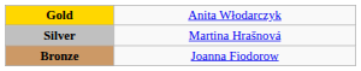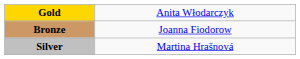 <table class="wikitable" style=" text-align:center; " width="35%">
 <tr>
 <td bgcolor="gold"><strong>Gold</strong></td>
 <td><a href='#'>Anita Włodarczyk</a><br>  <small><em></em></small></td>
 </tr>
 <tr>
+<td bgcolor="CC9966"><strong>Bronze</strong></td>
+<td><a href='#'>Joanna Fiodorow</a><br>  <small><em></em></small></td>
+</tr>
+<tr>
 <td bgcolor="silver"><strong>Silver</strong></td>
 <td><a href='#'>Martina Hrašnová</a><br>  <small><em></em></small></td>
 </tr>
-<tr>
-<td bgcolor="CC9966"><strong>Bronze</strong></td>
-<td><a href='#'>Joanna Fiodorow</a><br>  <small><em></em></small></td>
-</tr>
 </table>
